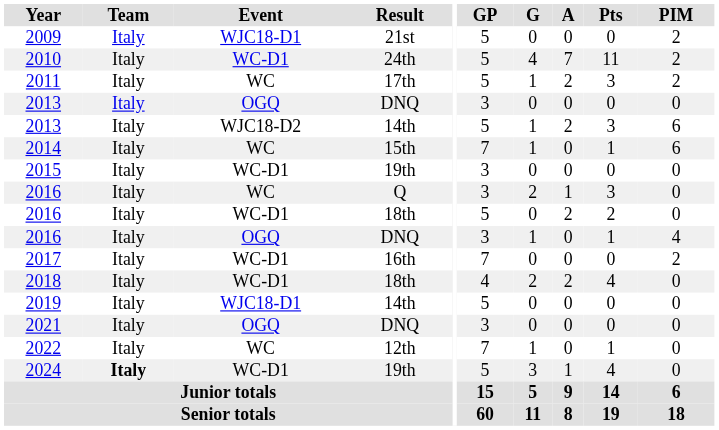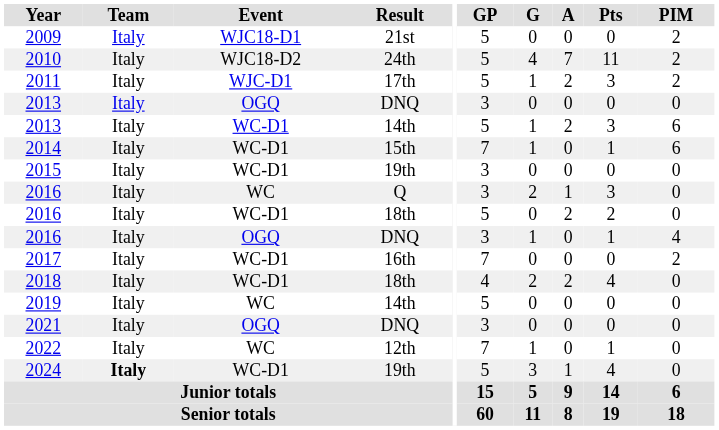 <table border="0" cellpadding="1" cellspacing="0" ID="Table3" style="text-align:center; width:40em">
 <tr ALIGN="center" bgcolor="#e0e0e0">
 <th>Year</th>
 <th>Team</th>
 <th>Event</th>
 <th>Result</th>
 <th rowspan="99" bgcolor="#ffffff"></th>
 <th>GP</th>
 <th>G</th>
 <th>A</th>
 <th>Pts</th>
 <th>PIM</th>
 </tr>
 <tr>
 <td><a href='#'>2009</a></td>
 <td><a href='#'>Italy</a></td>
 <td><a href='#'>WJC18-D1</a></td>
 <td>21st</td>
 <td>5</td>
 <td>0</td>
 <td>0</td>
 <td>0</td>
 <td>2</td>
 </tr>
 <tr bgcolor="#f0f0f0">
 <td><a href='#'>2010</a></td>
 <td>Italy</td>
-<td><a href='#'>WC-D1</a></td>
+<td>WJC18-D2</td>
 <td>24th</td>
 <td>5</td>
 <td>4</td>
 <td>7</td>
 <td>11</td>
 <td>2</td>
 </tr>
 <tr>
 <td><a href='#'>2011</a></td>
 <td>Italy</td>
-<td>WC</td>
+<td><a href='#'>WJC-D1</a></td>
 <td>17th</td>
 <td>5</td>
 <td>1</td>
 <td>2</td>
 <td>3</td>
 <td>2</td>
 </tr>
 <tr bgcolor="#f0f0f0">
 <td><a href='#'>2013</a></td>
 <td><a href='#'>Italy</a></td>
 <td><a href='#'>OGQ</a></td>
 <td>DNQ</td>
 <td>3</td>
 <td>0</td>
 <td>0</td>
 <td>0</td>
 <td>0</td>
 </tr>
 <tr>
 <td><a href='#'>2013</a></td>
 <td>Italy</td>
-<td>WJC18-D2</td>
+<td><a href='#'>WC-D1</a></td>
 <td>14th</td>
 <td>5</td>
 <td>1</td>
 <td>2</td>
 <td>3</td>
 <td>6</td>
 </tr>
 <tr bgcolor="#f0f0f0">
 <td><a href='#'>2014</a></td>
 <td>Italy</td>
-<td>WC</td>
+<td>WC-D1</td>
 <td>15th</td>
 <td>7</td>
 <td>1</td>
 <td>0</td>
 <td>1</td>
 <td>6</td>
 </tr>
 <tr>
 <td><a href='#'>2015</a></td>
 <td>Italy</td>
 <td>WC-D1</td>
 <td>19th</td>
 <td>3</td>
 <td>0</td>
 <td>0</td>
 <td>0</td>
 <td>0</td>
 </tr>
 <tr bgcolor="#f0f0f0">
 <td><a href='#'>2016</a></td>
 <td>Italy</td>
 <td>WC</td>
 <td>Q</td>
 <td>3</td>
 <td>2</td>
 <td>1</td>
 <td>3</td>
 <td>0</td>
 </tr>
 <tr>
 <td><a href='#'>2016</a></td>
 <td>Italy</td>
 <td>WC-D1</td>
 <td>18th</td>
 <td>5</td>
 <td>0</td>
 <td>2</td>
 <td>2</td>
 <td>0</td>
 </tr>
 <tr bgcolor="#f0f0f0">
 <td><a href='#'>2016</a></td>
 <td>Italy</td>
 <td><a href='#'>OGQ</a></td>
 <td>DNQ</td>
 <td>3</td>
 <td>1</td>
 <td>0</td>
 <td>1</td>
 <td>4</td>
 </tr>
 <tr>
 <td><a href='#'>2017</a></td>
 <td>Italy</td>
 <td>WC-D1</td>
 <td>16th</td>
 <td>7</td>
 <td>0</td>
 <td>0</td>
 <td>0</td>
 <td>2</td>
 </tr>
 <tr bgcolor="#f0f0f0">
 <td><a href='#'>2018</a></td>
 <td>Italy</td>
 <td>WC-D1</td>
 <td>18th</td>
 <td>4</td>
 <td>2</td>
 <td>2</td>
 <td>4</td>
 <td>0</td>
 </tr>
 <tr>
 <td><a href='#'>2019</a></td>
 <td>Italy</td>
-<td><a href='#'>WJC18-D1</a></td>
+<td>WC</td>
 <td>14th</td>
 <td>5</td>
 <td>0</td>
 <td>0</td>
 <td>0</td>
 <td>0</td>
 </tr>
 <tr bgcolor="#f0f0f0">
 <td><a href='#'>2021</a></td>
 <td>Italy</td>
 <td><a href='#'>OGQ</a></td>
 <td>DNQ</td>
 <td>3</td>
 <td>0</td>
 <td>0</td>
 <td>0</td>
 <td>0</td>
 </tr>
 <tr>
 <td><a href='#'>2022</a></td>
 <td>Italy</td>
 <td>WC</td>
 <td>12th</td>
 <td>7</td>
 <td>1</td>
 <td>0</td>
 <td>1</td>
 <td>0</td>
 </tr>
 <tr bgcolor="#f0f0f0">
 <td><a href='#'>2024</a></td>
 <td><strong>Italy</strong></td>
 <td>WC-D1</td>
 <td>19th</td>
 <td>5</td>
 <td>3</td>
 <td>1</td>
 <td>4</td>
 <td>0</td>
 </tr>
 <tr bgcolor="#e0e0e0">
 <th colspan="4">Junior totals</th>
 <th>15</th>
 <th>5</th>
 <th>9</th>
 <th>14</th>
 <th>6</th>
 </tr>
 <tr bgcolor="#e0e0e0">
 <th colspan="4">Senior totals</th>
 <th>60</th>
 <th>11</th>
 <th>8</th>
 <th>19</th>
 <th>18</th>
 </tr>
 </table>
